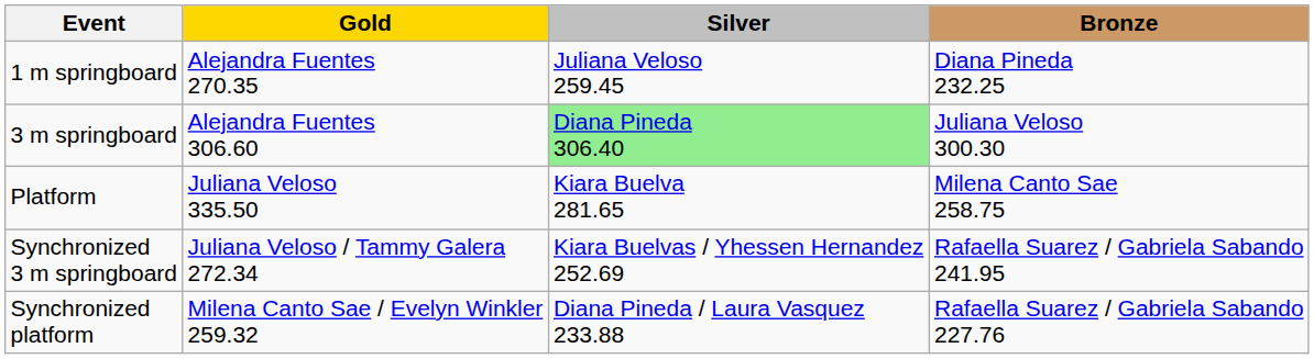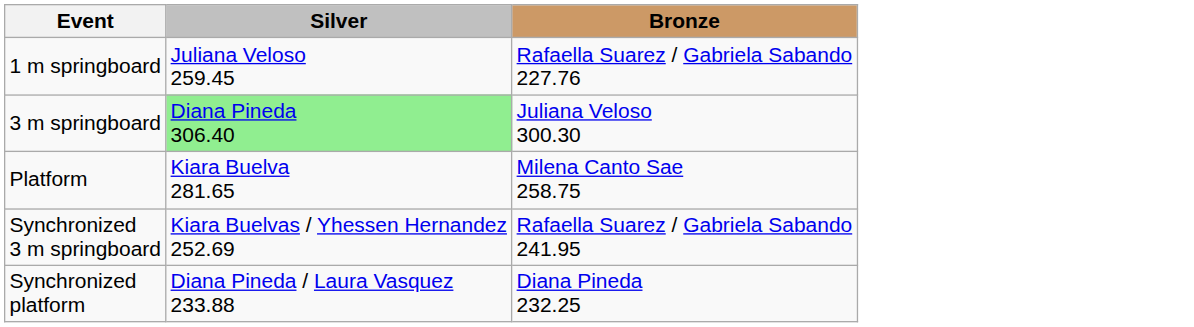 <table class="wikitable">
 <tr>
 <th>Event</th>
-<th style="background: gold">Gold</th>
 <th style="background: silver">Silver</th>
 <th style="background: #CC9966">Bronze</th>
 </tr>
 <tr>
 <td>1 m springboard</td>
-<td><a href='#'>Alejandra Fuentes</a> <br>   270.35</td>
 <td><a href='#'>Juliana Veloso</a> <br>  259.45</td>
-<td><a href='#'>Diana Pineda</a> <br>  232.25</td>
+<td><a href='#'>Rafaella Suarez</a> / <a href='#'>Gabriela Sabando</a> <br>  227.76</td>
 </tr>
 <tr>
 <td>3 m springboard</td>
-<td><a href='#'>Alejandra Fuentes</a> <br>  306.60</td>
 <td style="background: lightgreen;"><a href='#'>Diana Pineda</a> <br>  306.40</td>
 <td><a href='#'>Juliana Veloso</a> <br>  300.30</td>
 </tr>
 <tr>
 <td>Platform</td>
-<td><a href='#'>Juliana Veloso</a> <br>   335.50</td>
 <td><a href='#'>Kiara Buelva</a> <br>  281.65</td>
 <td><a href='#'>Milena Canto Sae</a> <br>  258.75</td>
 </tr>
 <tr>
 <td>Synchronized <br> 3 m springboard</td>
-<td><a href='#'>Juliana Veloso</a> / <a href='#'>Tammy Galera</a>  <br>  272.34</td>
 <td><a href='#'>Kiara Buelvas</a> / <a href='#'>Yhessen Hernandez</a> <br>  252.69</td>
 <td><a href='#'>Rafaella Suarez</a> / <a href='#'>Gabriela Sabando</a> <br>  241.95</td>
 </tr>
 <tr>
 <td>Synchronized <br> platform</td>
-<td><a href='#'>Milena Canto Sae</a> / <a href='#'>Evelyn Winkler</a> <br>  259.32</td>
 <td><a href='#'>Diana Pineda</a> / <a href='#'>Laura Vasquez</a> <br>  233.88</td>
-<td><a href='#'>Rafaella Suarez</a> / <a href='#'>Gabriela Sabando</a> <br>  227.76</td>
+<td><a href='#'>Diana Pineda</a> <br>  232.25</td>
 </tr>
 </table>
